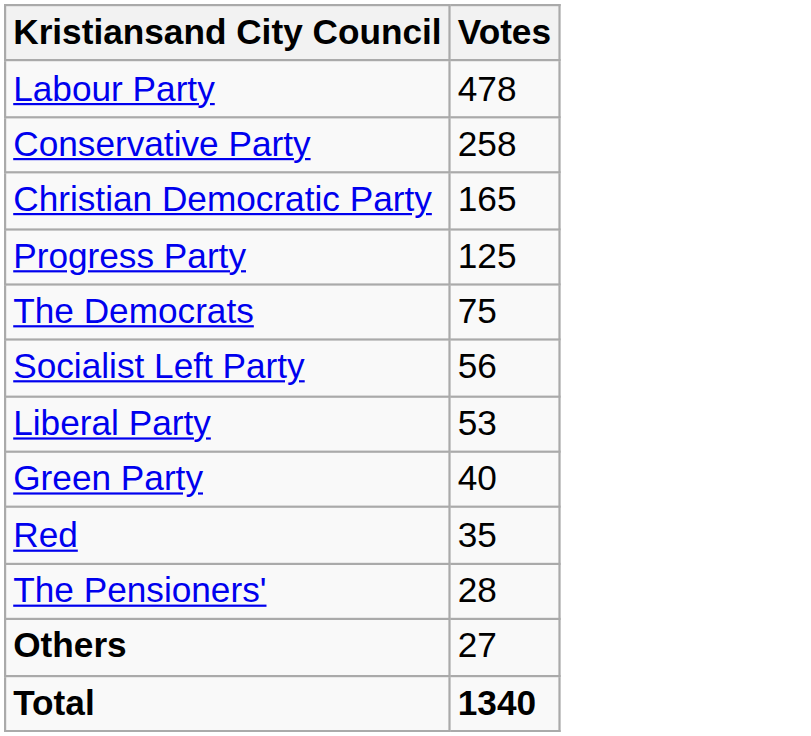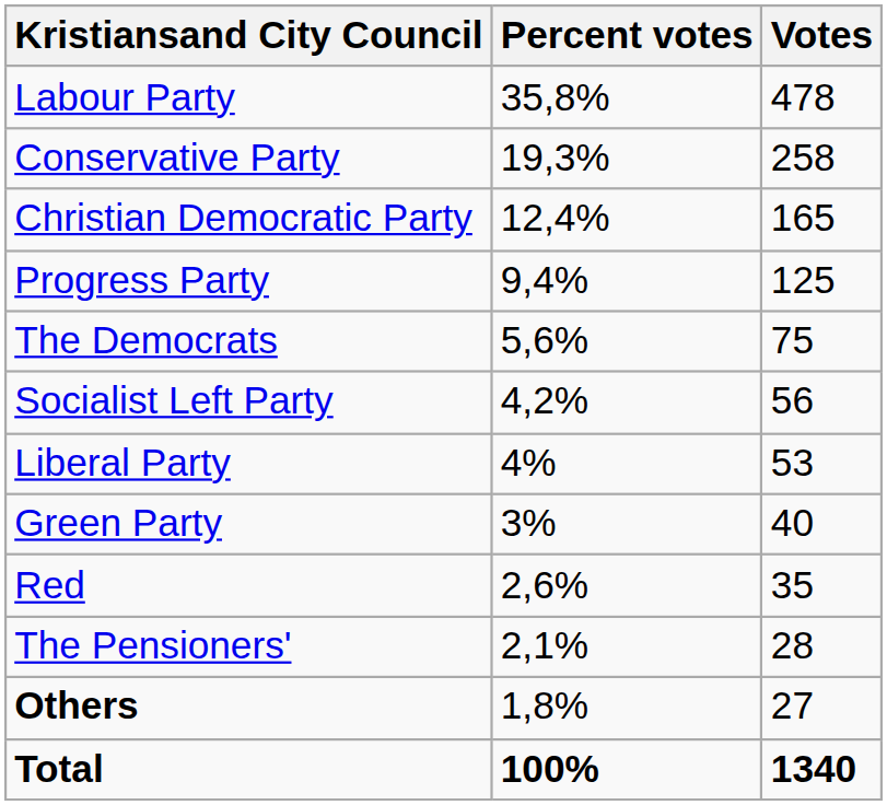 <table class="wikitable">
 <tr>
 <th>Kristiansand City Council</th>
+<th>Percent votes</th>
 <th>Votes</th>
 </tr>
 <tr>
 <td><a href='#'>Labour Party</a></td>
+<td>35,8%</td>
 <td>478</td>
 </tr>
 <tr>
 <td><a href='#'>Conservative Party</a></td>
+<td>19,3%</td>
 <td>258</td>
 </tr>
 <tr>
 <td><a href='#'>Christian Democratic Party</a></td>
+<td>12,4%</td>
 <td>165</td>
 </tr>
 <tr>
 <td><a href='#'>Progress Party</a></td>
+<td>9,4%</td>
 <td>125</td>
 </tr>
 <tr>
 <td><a href='#'>The Democrats</a></td>
+<td>5,6%</td>
 <td>75</td>
 </tr>
 <tr>
 <td><a href='#'>Socialist Left Party</a></td>
+<td>4,2%</td>
 <td>56</td>
 </tr>
 <tr>
 <td><a href='#'>Liberal Party</a></td>
+<td>4%</td>
 <td>53</td>
 </tr>
 <tr>
 <td><a href='#'>Green Party</a></td>
+<td>3%</td>
 <td>40</td>
 </tr>
 <tr>
 <td><a href='#'>Red</a></td>
+<td>2,6%</td>
 <td>35</td>
 </tr>
 <tr>
 <td><a href='#'>The Pensioners'</a></td>
+<td>2,1%</td>
 <td>28</td>
 </tr>
 <tr>
 <td><strong>Others</strong></td>
+<td>1,8%</td>
 <td>27</td>
 </tr>
 <tr>
 <td><strong>Total</strong></td>
+<td><strong>100%</strong></td>
 <td><strong>1340</strong></td>
 </tr>
 </table>
